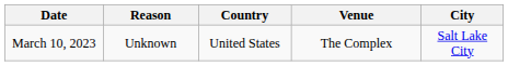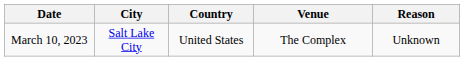 <table class="wikitable" style="text-align:center;">
 <tr>
 <th scope="col" style="width:12em;">Date</th>
-<th scope="col" style="width:10em;">Reason</th>
+<th scope="col" style="width:10em;">City</th>
 <th scope="col" style="width:10em;">Country</th>
 <th scope="col" style="width:16em;">Venue</th>
-<th scope="col" style="width:10em;">City</th>
+<th scope="col" style="width:10em;">Reason</th>
 </tr>
 <tr>
 <td>March 10, 2023</td>
-<td>Unknown</td>
+<td><a href='#'>Salt Lake City</a></td>
 <td>United States</td>
 <td>The Complex</td>
-<td><a href='#'>Salt Lake City</a></td>
+<td>Unknown</td>
 </tr>
 </table>
